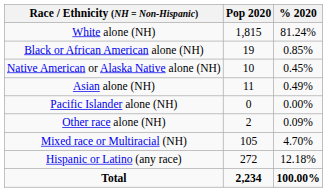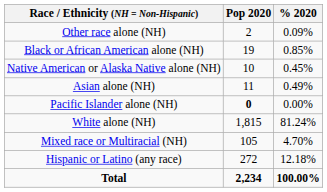 <table class="wikitable" style="text-align:center;">
 <tr>
 <th>Race / Ethnicity <small>(<em>NH = Non-Hispanic</em>)</small></th>
 <th>Pop 2020</th>
 <th>% 2020</th>
 </tr>
 <tr>
-<td><a href='#'>White</a> alone (NH)</td>
-<td>1,815</td>
-<td>81.24%</td>
+<td><a href='#'>Other race</a> alone (NH)</td>
+<td>2</td>
+<td>0.09%</td>
 </tr>
 <tr>
 <td><a href='#'>Black or African American</a> alone (NH)</td>
 <td>19</td>
 <td>0.85%</td>
 </tr>
 <tr>
 <td><a href='#'>Native American</a> or <a href='#'>Alaska Native</a> alone (NH)</td>
 <td>10</td>
 <td>0.45%</td>
 </tr>
 <tr>
 <td><a href='#'>Asian</a> alone (NH)</td>
 <td>11</td>
 <td>0.49%</td>
 </tr>
 <tr>
 <td><a href='#'>Pacific Islander</a> alone (NH)</td>
-<td>0</td>
+<td><strong>0</strong></td>
 <td>0.00%</td>
 </tr>
 <tr>
-<td><a href='#'>Other race</a> alone (NH)</td>
-<td>2</td>
-<td>0.09%</td>
+<td><a href='#'>White</a> alone (NH)</td>
+<td>1,815</td>
+<td>81.24%</td>
 </tr>
 <tr>
 <td><a href='#'>Mixed race or Multiracial</a> (NH)</td>
 <td>105</td>
 <td>4.70%</td>
 </tr>
 <tr>
 <td><a href='#'>Hispanic or Latino</a> (any race)</td>
 <td>272</td>
 <td>12.18%</td>
 </tr>
 <tr>
 <td><strong>Total</strong></td>
 <td><strong>2,234</strong></td>
 <td><strong>100.00%</strong></td>
 </tr>
 </table>
